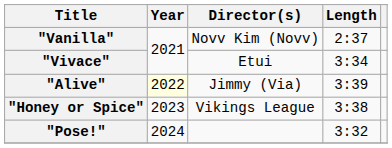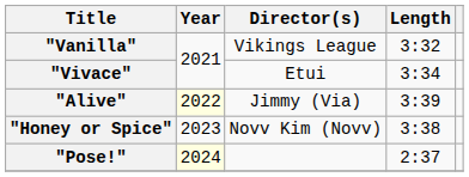 <table class="wikitable plainrowheaders" style="text-align:center">
 <tr>
 <th scope="col">Title</th>
 <th scope="col">Year</th>
 <th scope="col">Director(s)</th>
 <th scope="col">Length</th>
 <th scope="col"></th>
 </tr>
 <tr>
 <th scope="row">"Vanilla"</th>
 <td rowspan="2">2021</td>
-<td>Novv Kim (Novv)</td>
-<td>2:37</td>
+<td>Vikings League</td>
+<td>3:32</td>
 <td></td>
 </tr>
 <tr>
 <th scope="row">"Vivace"</th>
 <td>Etui</td>
 <td>3:34</td>
 <td></td>
 </tr>
 <tr>
 <th scope="row">"Alive"</th>
 <td style="background: lightyellow;">2022</td>
 <td>Jimmy (Via)</td>
 <td>3:39</td>
 <td></td>
 </tr>
 <tr>
 <th scope="row">"Honey or Spice"</th>
 <td>2023</td>
-<td>Vikings League</td>
+<td>Novv Kim (Novv)</td>
 <td>3:38</td>
 <td></td>
 </tr>
 <tr>
 <th scope="row">"Pose!"</th>
-<td>2024</td>
+<td style="background: lightyellow;">2024</td>
 <td></td>
-<td>3:32</td>
+<td>2:37</td>
 <td></td>
 </tr>
 <tr>
 </tr>
 </table>
